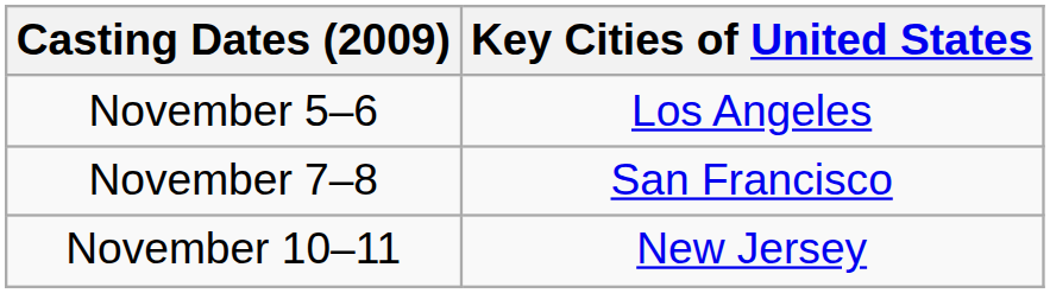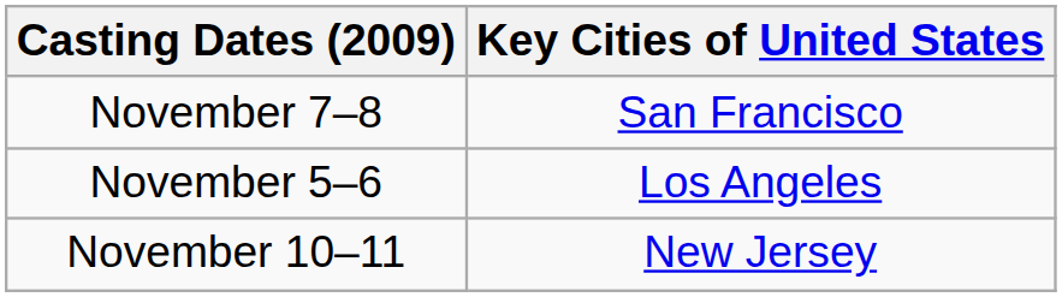 <table class="wikitable" style="text-align: center;">
 <tr>
 <th>Casting Dates (2009)</th>
 <th>Key Cities of <a href='#'>United States</a></th>
 </tr>
 <tr>
+<td>November 7–8</td>
+<td><a href='#'>San Francisco</a></td>
+</tr>
+<tr>
 <td>November 5–6</td>
 <td><a href='#'>Los Angeles</a></td>
-</tr>
-<tr>
-<td>November 7–8</td>
-<td><a href='#'>San Francisco</a></td>
 </tr>
 <tr>
 <td>November 10–11</td>
 <td><a href='#'>New Jersey</a></td>
 </tr>
 </table>
